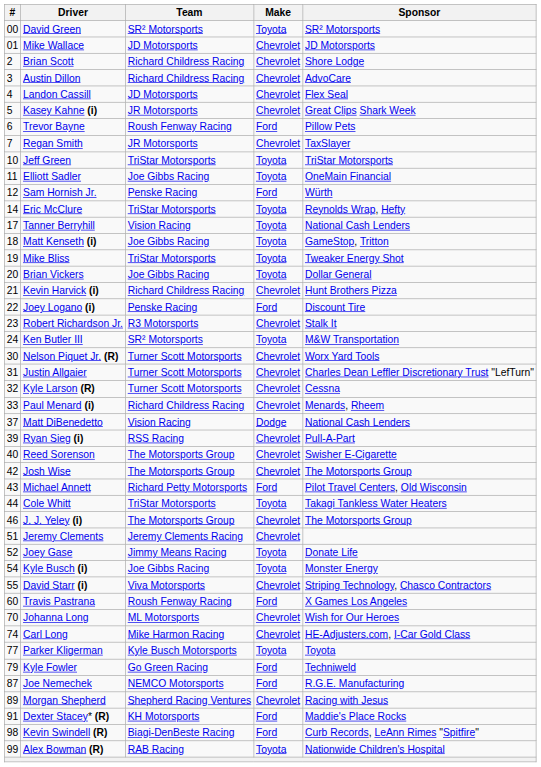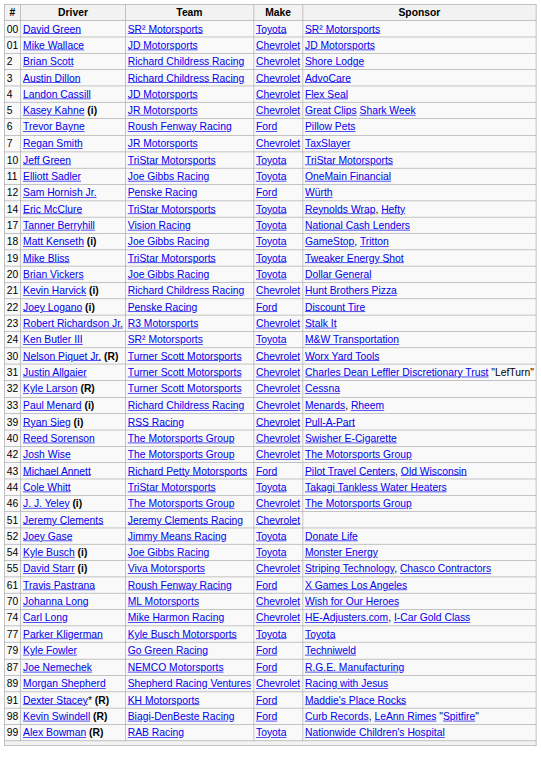 <table class="wikitable" style="font-size:95%">
 <tr>
 <th>#</th>
 <th>Driver</th>
 <th>Team</th>
 <th>Make</th>
 <th>Sponsor</th>
 </tr>
 <tr>
 <td>00</td>
 <td><a href='#'>David Green</a></td>
 <td><a href='#'>SR² Motorsports</a></td>
 <td><a href='#'>Toyota</a></td>
 <td><a href='#'>SR² Motorsports</a></td>
 </tr>
 <tr>
 <td>01</td>
 <td><a href='#'>Mike Wallace</a></td>
 <td><a href='#'>JD Motorsports</a></td>
 <td><a href='#'>Chevrolet</a></td>
 <td><a href='#'>JD Motorsports</a></td>
 </tr>
 <tr>
 <td>2</td>
 <td><a href='#'>Brian Scott</a></td>
 <td><a href='#'>Richard Childress Racing</a></td>
 <td><a href='#'>Chevrolet</a></td>
 <td><a href='#'>Shore Lodge</a></td>
 </tr>
 <tr>
 <td>3</td>
 <td><a href='#'>Austin Dillon</a></td>
 <td><a href='#'>Richard Childress Racing</a></td>
 <td><a href='#'>Chevrolet</a></td>
 <td><a href='#'>AdvoCare</a></td>
 </tr>
 <tr>
 <td>4</td>
 <td><a href='#'>Landon Cassill</a></td>
 <td><a href='#'>JD Motorsports</a></td>
 <td><a href='#'>Chevrolet</a></td>
 <td><a href='#'>Flex Seal</a></td>
 </tr>
 <tr>
 <td>5</td>
 <td><a href='#'>Kasey Kahne</a> <strong>(i)</strong></td>
 <td><a href='#'>JR Motorsports</a></td>
 <td><a href='#'>Chevrolet</a></td>
 <td><a href='#'>Great Clips</a> <a href='#'>Shark Week</a></td>
 </tr>
 <tr>
 <td>6</td>
 <td><a href='#'>Trevor Bayne</a></td>
 <td><a href='#'>Roush Fenway Racing</a></td>
 <td><a href='#'>Ford</a></td>
 <td><a href='#'>Pillow Pets</a></td>
 </tr>
 <tr>
 <td>7</td>
 <td><a href='#'>Regan Smith</a></td>
 <td><a href='#'>JR Motorsports</a></td>
 <td><a href='#'>Chevrolet</a></td>
 <td><a href='#'>TaxSlayer</a></td>
 </tr>
 <tr>
 <td>10</td>
 <td><a href='#'>Jeff Green</a></td>
 <td><a href='#'>TriStar Motorsports</a></td>
 <td><a href='#'>Toyota</a></td>
 <td><a href='#'>TriStar Motorsports</a></td>
 </tr>
 <tr>
 <td>11</td>
 <td><a href='#'>Elliott Sadler</a></td>
 <td><a href='#'>Joe Gibbs Racing</a></td>
 <td><a href='#'>Toyota</a></td>
 <td><a href='#'>OneMain Financial</a></td>
 </tr>
 <tr>
 <td>12</td>
 <td><a href='#'>Sam Hornish Jr.</a></td>
 <td><a href='#'>Penske Racing</a></td>
 <td><a href='#'>Ford</a></td>
 <td><a href='#'>Würth</a></td>
 </tr>
 <tr>
 <td>14</td>
 <td><a href='#'>Eric McClure</a></td>
 <td><a href='#'>TriStar Motorsports</a></td>
 <td><a href='#'>Toyota</a></td>
 <td><a href='#'>Reynolds Wrap</a>, <a href='#'>Hefty</a></td>
 </tr>
 <tr>
 <td>17</td>
 <td><a href='#'>Tanner Berryhill</a></td>
 <td><a href='#'>Vision Racing</a></td>
 <td><a href='#'>Toyota</a></td>
 <td><a href='#'>National Cash Lenders</a></td>
 </tr>
 <tr>
 <td>18</td>
 <td><a href='#'>Matt Kenseth</a> <strong>(i)</strong></td>
 <td><a href='#'>Joe Gibbs Racing</a></td>
 <td><a href='#'>Toyota</a></td>
 <td><a href='#'>GameStop</a>, <a href='#'>Tritton</a></td>
 </tr>
 <tr>
 <td>19</td>
 <td><a href='#'>Mike Bliss</a></td>
 <td><a href='#'>TriStar Motorsports</a></td>
 <td><a href='#'>Toyota</a></td>
 <td><a href='#'>Tweaker Energy Shot</a></td>
 </tr>
 <tr>
 <td>20</td>
 <td><a href='#'>Brian Vickers</a></td>
 <td><a href='#'>Joe Gibbs Racing</a></td>
 <td><a href='#'>Toyota</a></td>
 <td><a href='#'>Dollar General</a></td>
 </tr>
 <tr>
 <td>21</td>
 <td><a href='#'>Kevin Harvick</a> <strong>(i)</strong></td>
 <td><a href='#'>Richard Childress Racing</a></td>
 <td><a href='#'>Chevrolet</a></td>
 <td><a href='#'>Hunt Brothers Pizza</a></td>
 </tr>
 <tr>
 <td>22</td>
 <td><a href='#'>Joey Logano</a> <strong>(i)</strong></td>
 <td><a href='#'>Penske Racing</a></td>
 <td><a href='#'>Ford</a></td>
 <td><a href='#'>Discount Tire</a></td>
 </tr>
 <tr>
 <td>23</td>
 <td><a href='#'>Robert Richardson Jr.</a></td>
 <td><a href='#'>R3 Motorsports</a></td>
 <td><a href='#'>Chevrolet</a></td>
 <td><a href='#'>Stalk It</a></td>
 </tr>
 <tr>
 <td>24</td>
 <td><a href='#'>Ken Butler III</a></td>
 <td><a href='#'>SR² Motorsports</a></td>
 <td><a href='#'>Toyota</a></td>
 <td><a href='#'>M&W Transportation</a></td>
 </tr>
 <tr>
 <td>30</td>
 <td><a href='#'>Nelson Piquet Jr.</a> <strong>(R)</strong></td>
 <td><a href='#'>Turner Scott Motorsports</a></td>
 <td><a href='#'>Chevrolet</a></td>
 <td><a href='#'>Worx Yard Tools</a></td>
 </tr>
 <tr>
 <td>31</td>
 <td><a href='#'>Justin Allgaier</a></td>
 <td><a href='#'>Turner Scott Motorsports</a></td>
 <td><a href='#'>Chevrolet</a></td>
 <td><a href='#'>Charles Dean Leffler Discretionary Trust</a> "LefTurn"</td>
 </tr>
 <tr>
 <td>32</td>
 <td><a href='#'>Kyle Larson</a> <strong>(R)</strong></td>
 <td><a href='#'>Turner Scott Motorsports</a></td>
 <td><a href='#'>Chevrolet</a></td>
 <td><a href='#'>Cessna</a></td>
 </tr>
 <tr>
 <td>33</td>
 <td><a href='#'>Paul Menard</a> <strong>(i)</strong></td>
 <td><a href='#'>Richard Childress Racing</a></td>
 <td><a href='#'>Chevrolet</a></td>
 <td><a href='#'>Menards</a>, <a href='#'>Rheem</a></td>
 </tr>
 <tr>
-<td>37</td>
-<td><a href='#'>Matt DiBenedetto</a></td>
-<td><a href='#'>Vision Racing</a></td>
-<td><a href='#'>Dodge</a></td>
-<td><a href='#'>National Cash Lenders</a></td>
-</tr>
-<tr>
 <td>39</td>
 <td><a href='#'>Ryan Sieg</a> <strong>(i)</strong></td>
 <td><a href='#'>RSS Racing</a></td>
 <td><a href='#'>Chevrolet</a></td>
 <td><a href='#'>Pull-A-Part</a></td>
 </tr>
 <tr>
 <td>40</td>
 <td><a href='#'>Reed Sorenson</a></td>
 <td><a href='#'>The Motorsports Group</a></td>
 <td><a href='#'>Chevrolet</a></td>
 <td><a href='#'>Swisher E-Cigarette</a></td>
 </tr>
 <tr>
 <td>42</td>
 <td><a href='#'>Josh Wise</a></td>
 <td><a href='#'>The Motorsports Group</a></td>
 <td><a href='#'>Chevrolet</a></td>
 <td><a href='#'>The Motorsports Group</a></td>
 </tr>
 <tr>
 <td>43</td>
 <td><a href='#'>Michael Annett</a></td>
 <td><a href='#'>Richard Petty Motorsports</a></td>
 <td><a href='#'>Ford</a></td>
 <td><a href='#'>Pilot Travel Centers</a>, <a href='#'>Old Wisconsin</a></td>
 </tr>
 <tr>
 <td>44</td>
 <td><a href='#'>Cole Whitt</a></td>
 <td><a href='#'>TriStar Motorsports</a></td>
 <td><a href='#'>Toyota</a></td>
 <td><a href='#'>Takagi Tankless Water Heaters</a></td>
 </tr>
 <tr>
 <td>46</td>
 <td><a href='#'>J. J. Yeley</a> <strong>(i)</strong></td>
 <td><a href='#'>The Motorsports Group</a></td>
 <td><a href='#'>Chevrolet</a></td>
 <td><a href='#'>The Motorsports Group</a></td>
 </tr>
 <tr>
 <td>51</td>
 <td><a href='#'>Jeremy Clements</a></td>
 <td><a href='#'>Jeremy Clements Racing</a></td>
 <td><a href='#'>Chevrolet</a></td>
 <td></td>
 </tr>
 <tr>
 <td>52</td>
 <td><a href='#'>Joey Gase</a></td>
 <td><a href='#'>Jimmy Means Racing</a></td>
 <td><a href='#'>Toyota</a></td>
 <td><a href='#'>Donate Life</a></td>
 </tr>
 <tr>
 <td>54</td>
 <td><a href='#'>Kyle Busch</a> <strong>(i)</strong></td>
 <td><a href='#'>Joe Gibbs Racing</a></td>
 <td><a href='#'>Toyota</a></td>
 <td><a href='#'>Monster Energy</a></td>
 </tr>
 <tr>
 <td>55</td>
 <td><a href='#'>David Starr</a> <strong>(i)</strong></td>
 <td><a href='#'>Viva Motorsports</a></td>
 <td><a href='#'>Chevrolet</a></td>
 <td><a href='#'>Striping Technology</a>, <a href='#'>Chasco Contractors</a></td>
 </tr>
 <tr>
-<td>60</td>
+<td>61</td>
 <td><a href='#'>Travis Pastrana</a></td>
 <td><a href='#'>Roush Fenway Racing</a></td>
 <td><a href='#'>Ford</a></td>
 <td><a href='#'>X Games Los Angeles</a></td>
 </tr>
 <tr>
 <td>70</td>
 <td><a href='#'>Johanna Long</a></td>
 <td><a href='#'>ML Motorsports</a></td>
 <td><a href='#'>Chevrolet</a></td>
 <td><a href='#'>Wish for Our Heroes</a></td>
 </tr>
 <tr>
 <td>74</td>
 <td><a href='#'>Carl Long</a></td>
 <td><a href='#'>Mike Harmon Racing</a></td>
 <td><a href='#'>Chevrolet</a></td>
 <td><a href='#'>HE-Adjusters.com</a>, <a href='#'>I-Car Gold Class</a></td>
 </tr>
 <tr>
 <td>77</td>
 <td><a href='#'>Parker Kligerman</a></td>
 <td><a href='#'>Kyle Busch Motorsports</a></td>
 <td><a href='#'>Toyota</a></td>
 <td><a href='#'>Toyota</a></td>
 </tr>
 <tr>
 <td>79</td>
 <td><a href='#'>Kyle Fowler</a></td>
 <td><a href='#'>Go Green Racing</a></td>
 <td><a href='#'>Ford</a></td>
 <td><a href='#'>Techniweld</a></td>
 </tr>
 <tr>
 <td>87</td>
 <td><a href='#'>Joe Nemechek</a></td>
 <td><a href='#'>NEMCO Motorsports</a></td>
 <td><a href='#'>Ford</a></td>
 <td><a href='#'>R.G.E. Manufacturing</a></td>
 </tr>
 <tr>
 <td>89</td>
 <td><a href='#'>Morgan Shepherd</a></td>
 <td><a href='#'>Shepherd Racing Ventures</a></td>
 <td><a href='#'>Chevrolet</a></td>
 <td><a href='#'>Racing with Jesus</a></td>
 </tr>
 <tr>
 <td>91</td>
 <td><a href='#'>Dexter Stacey</a>* <strong>(R)</strong></td>
 <td><a href='#'>KH Motorsports</a></td>
 <td><a href='#'>Ford</a></td>
 <td><a href='#'>Maddie's Place Rocks</a></td>
 </tr>
 <tr>
 <td>98</td>
 <td><a href='#'>Kevin Swindell</a> <strong>(R)</strong></td>
 <td><a href='#'>Biagi-DenBeste Racing</a></td>
 <td><a href='#'>Ford</a></td>
 <td><a href='#'>Curb Records</a>, <a href='#'>LeAnn Rimes</a> "<a href='#'>Spitfire</a>"</td>
 </tr>
 <tr>
 <td>99</td>
 <td><a href='#'>Alex Bowman</a> <strong>(R)</strong></td>
 <td><a href='#'>RAB Racing</a></td>
 <td><a href='#'>Toyota</a></td>
 <td><a href='#'>Nationwide Children's Hospital</a></td>
 </tr>
 <tr>
 <th colspan="5"></th>
 </tr>
 </table>
